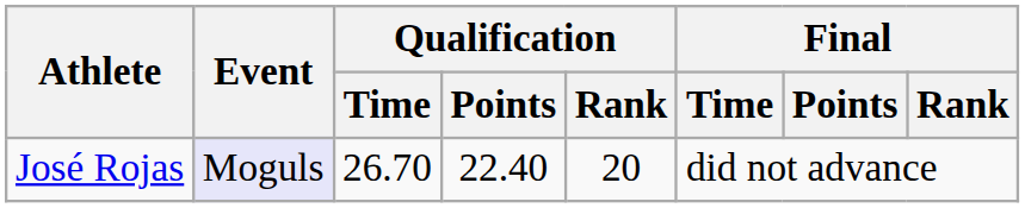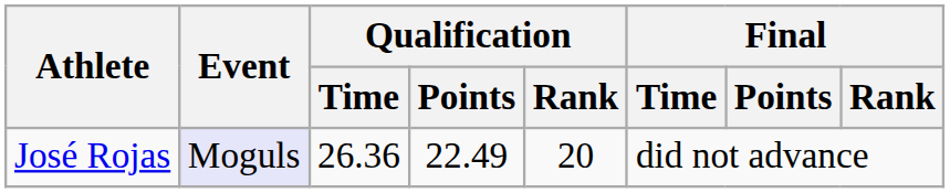 <table class="wikitable" style="font-size:90%">
 <tr>
 <th rowspan="2">Athlete</th>
 <th rowspan="2">Event</th>
 <th colspan="3">Qualification</th>
 <th colspan="3">Final</th>
 </tr>
 <tr>
 <th>Time</th>
 <th>Points</th>
 <th>Rank</th>
 <th>Time</th>
 <th>Points</th>
 <th>Rank</th>
 </tr>
 <tr>
 <td><a href='#'>José Rojas</a></td>
 <td style="background: lavender;">Moguls</td>
-<td align="center">26.70</td>
-<td align="center">22.40</td>
+<td align="center">26.36</td>
+<td align="center">22.49</td>
 <td align="center">20</td>
 <td colspan="3">did not advance</td>
 </tr>
 </table>
